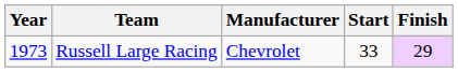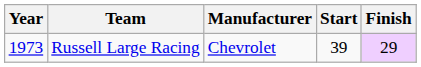 <table class="wikitable" style="font-size: 90%;">
 <tr>
 <th>Year</th>
 <th>Team</th>
 <th>Manufacturer</th>
 <th>Start</th>
 <th>Finish</th>
 </tr>
 <tr>
 <td><a href='#'>1973</a></td>
 <td><a href='#'>Russell Large Racing</a></td>
 <td><a href='#'>Chevrolet</a></td>
-<td align=center>33</td>
+<td align=center>39</td>
 <td align=center style="background:#EFCFFF;">29</td>
 </tr>
 </table>
